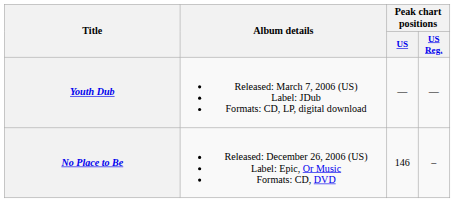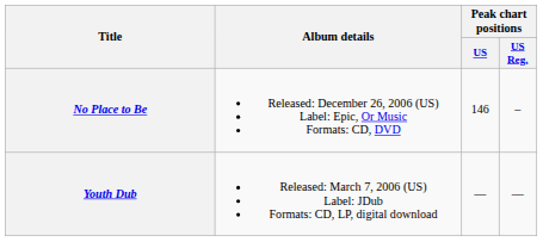 <table class="wikitable plainrowheaders" style="text-align:center;">
 <tr>
 <th scope="col" rowspan="2" style="width:17em;">Title</th>
 <th scope="col" rowspan="2" style="width:20em;">Album details</th>
 <th scope="col" colspan="2">Peak chart positions</th>
 </tr>
 <tr>
 <th scope="col" style="width:3em;font-size:90%;"><a href='#'>US</a><br></th>
 <th scope="col" style="width:3em;font-size:90%;"><a href='#'>US<br>Reg.</a><br></th>
 </tr>
 <tr>
+<th scope="row"><em><a href='#'>No Place to Be</a></em></th>
+<td><br><ul><li>Released: December 26, 2006 <span>(US)</span></li><li>Label: Epic, <a href='#'>Or Music</a></li><li>Formats: CD, <a href='#'>DVD</a></li></ul></td>
+<td>146</td>
+<td>–</td>
+</tr>
+<tr>
 <th scope="row"><em><a href='#'>Youth Dub</a></em></th>
 <td><br><ul><li>Released: March 7, 2006 <span>(US)</span></li><li>Label: JDub</li><li>Formats: CD, LP, digital download</li></ul></td>
 <td>—</td>
 <td>—</td>
 </tr>
-<tr>
-<th scope="row"><em><a href='#'>No Place to Be</a></em></th>
-<td><br><ul><li>Released: December 26, 2006 <span>(US)</span></li><li>Label: Epic, <a href='#'>Or Music</a></li><li>Formats: CD, <a href='#'>DVD</a></li></ul></td>
-<td>146</td>
-<td>–</td>
-</tr>
 </table>
